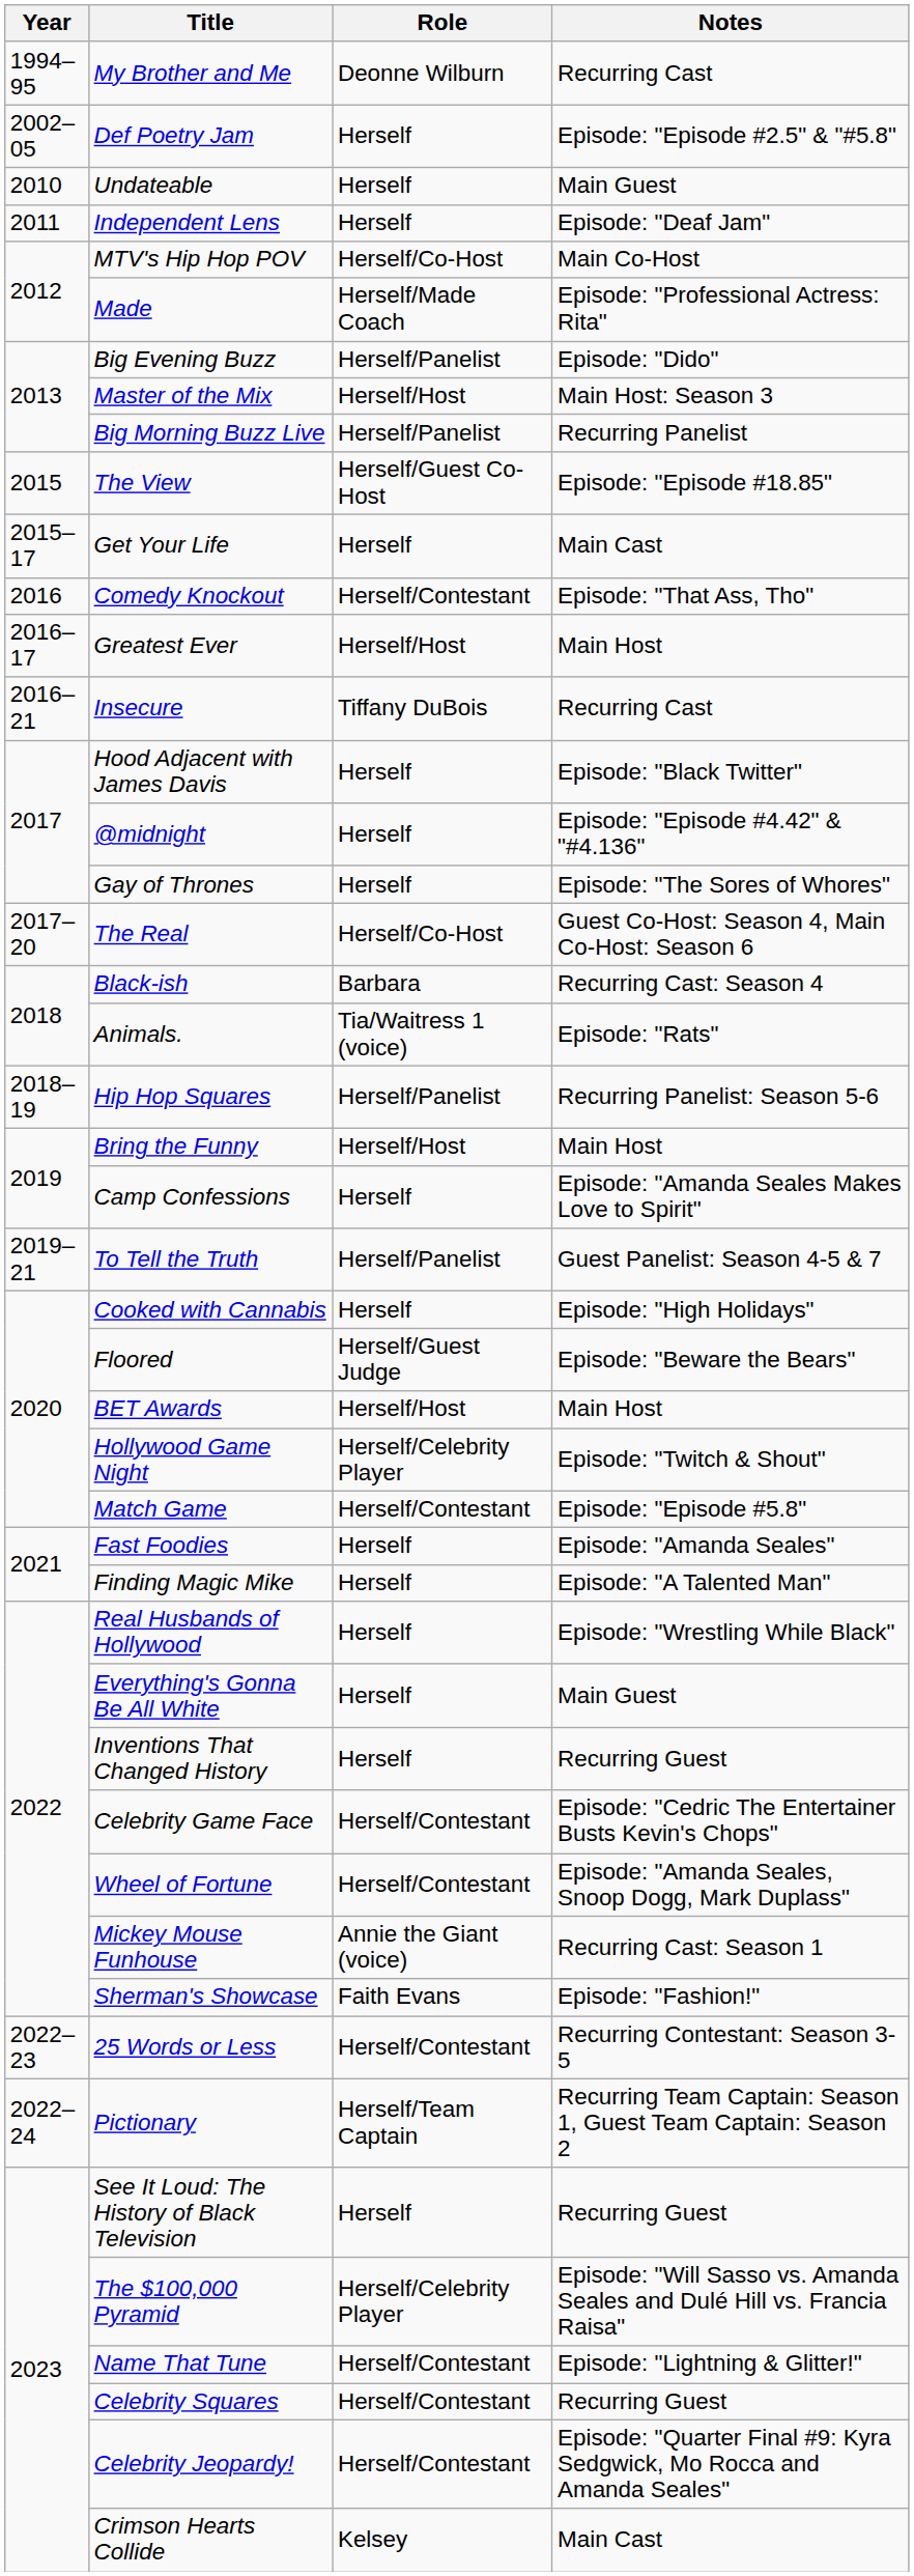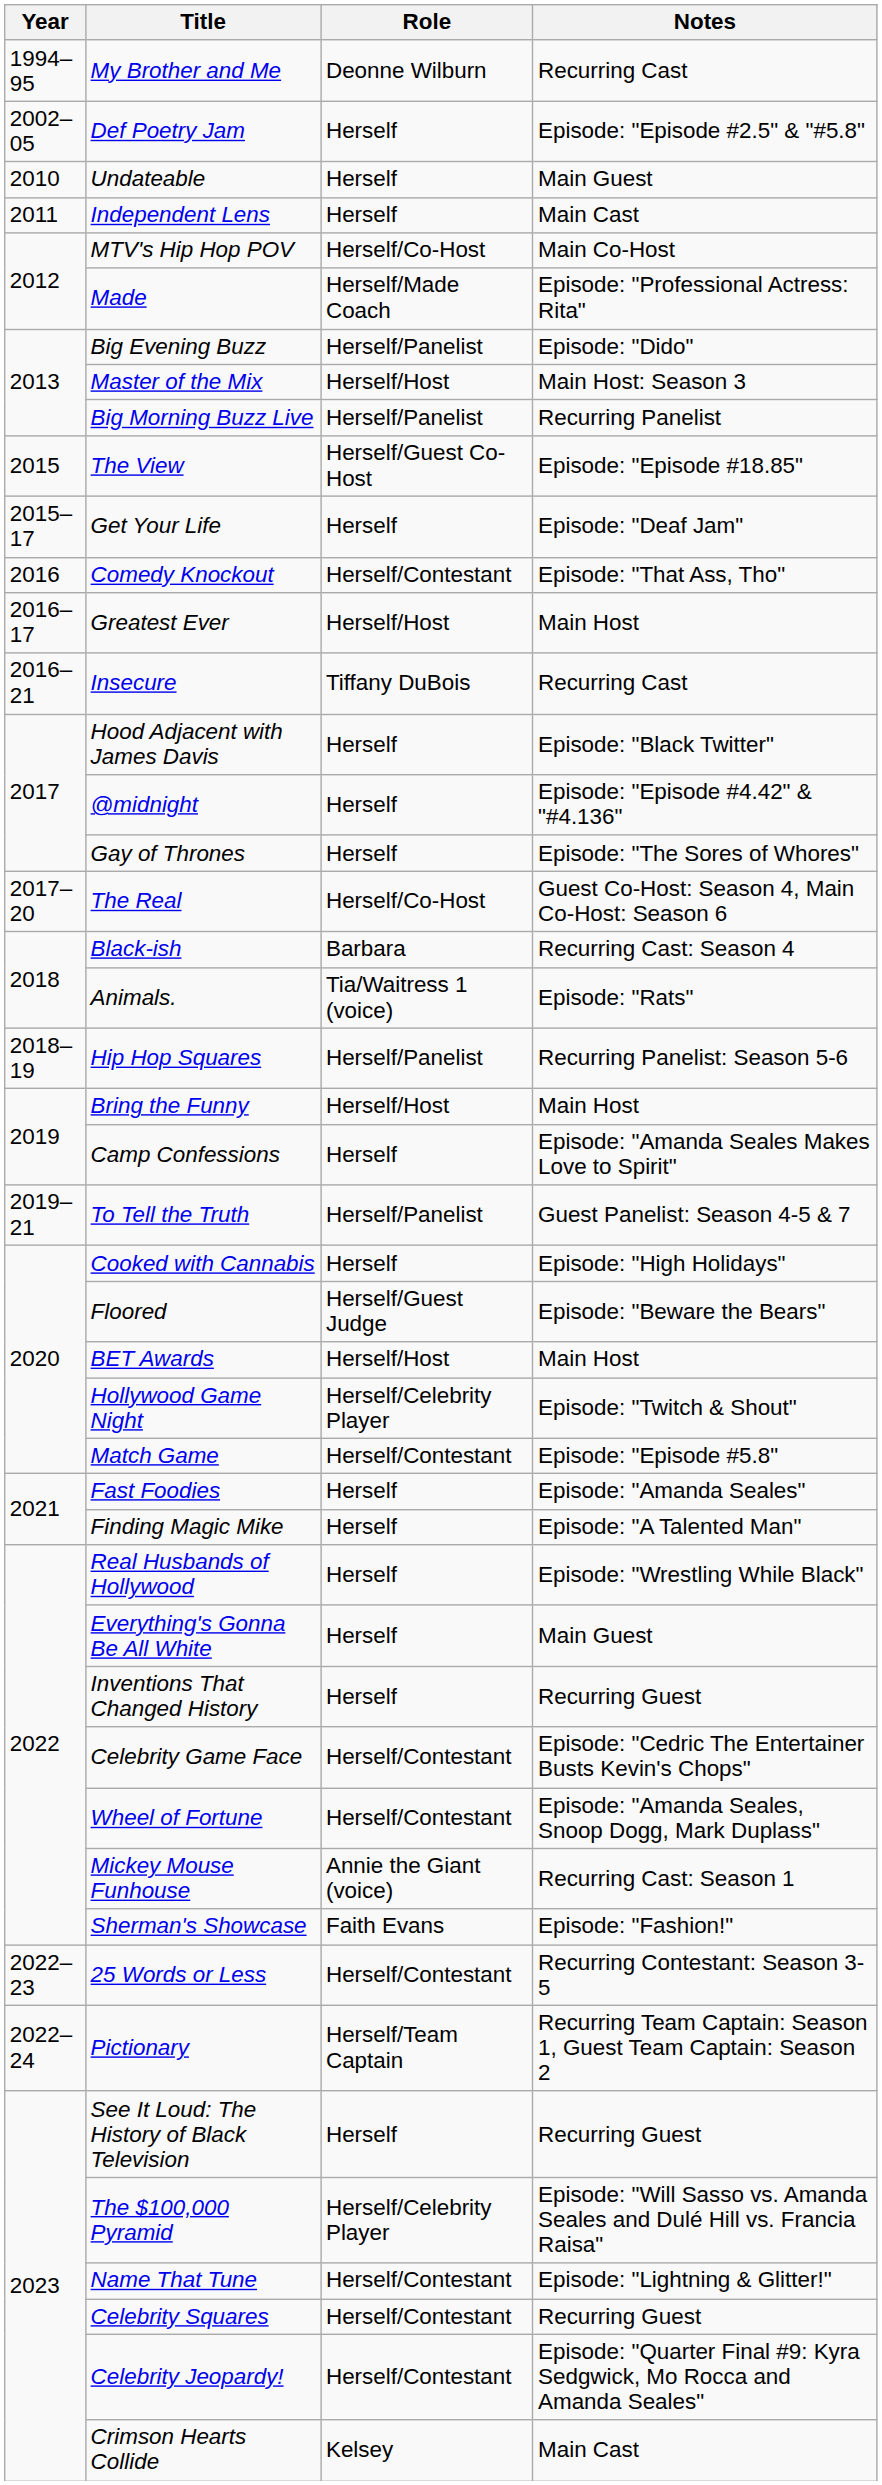 <table class="wikitable plainrowheaders sortable" style="margin-right: 0;">
 <tr>
 <th>Year</th>
 <th>Title</th>
 <th>Role</th>
 <th>Notes</th>
 </tr>
 <tr>
 <td>1994–95</td>
 <td><em><a href='#'>My Brother and Me</a></em></td>
 <td>Deonne Wilburn</td>
 <td>Recurring Cast</td>
 </tr>
 <tr>
 <td>2002–05</td>
 <td><em><a href='#'>Def Poetry Jam</a></em></td>
 <td>Herself</td>
 <td>Episode: "Episode #2.5" & "#5.8"</td>
 </tr>
 <tr>
 <td>2010</td>
 <td><em>Undateable</em></td>
 <td>Herself</td>
 <td>Main Guest</td>
 </tr>
 <tr>
 <td>2011</td>
 <td><em><a href='#'>Independent Lens</a></em></td>
 <td>Herself</td>
-<td>Episode: "Deaf Jam"</td>
+<td>Main Cast</td>
 </tr>
 <tr>
 <td rowspan=2>2012</td>
 <td><em>MTV's Hip Hop POV</em></td>
 <td>Herself/Co-Host</td>
 <td>Main Co-Host</td>
 </tr>
 <tr>
 <td><em><a href='#'>Made</a></em></td>
 <td>Herself/Made Coach</td>
 <td>Episode: "Professional Actress: Rita"</td>
 </tr>
 <tr>
 <td rowspan=3>2013</td>
 <td><em>Big Evening Buzz</em></td>
 <td>Herself/Panelist</td>
 <td>Episode: "Dido"</td>
 </tr>
 <tr>
 <td><em><a href='#'>Master of the Mix</a></em></td>
 <td>Herself/Host</td>
 <td>Main Host: Season 3</td>
 </tr>
 <tr>
 <td><em><a href='#'>Big Morning Buzz Live</a></em></td>
 <td>Herself/Panelist</td>
 <td>Recurring Panelist</td>
 </tr>
 <tr>
 <td>2015</td>
 <td><em><a href='#'>The View</a></em></td>
 <td>Herself/Guest Co-Host</td>
 <td>Episode: "Episode #18.85"</td>
 </tr>
 <tr>
 <td>2015–17</td>
 <td><em>Get Your Life</em></td>
 <td>Herself</td>
-<td>Main Cast</td>
+<td>Episode: "Deaf Jam"</td>
 </tr>
 <tr>
 <td>2016</td>
 <td><em><a href='#'>Comedy Knockout</a></em></td>
 <td>Herself/Contestant</td>
 <td>Episode: "That Ass, Tho"</td>
 </tr>
 <tr>
 <td>2016–17</td>
 <td><em>Greatest Ever</em></td>
 <td>Herself/Host</td>
 <td>Main Host</td>
 </tr>
 <tr>
 <td>2016–21</td>
 <td><em><a href='#'>Insecure</a></em></td>
 <td>Tiffany DuBois</td>
 <td>Recurring Cast</td>
 </tr>
 <tr>
 <td rowspan=3>2017</td>
 <td><em>Hood Adjacent with James Davis</em></td>
 <td>Herself</td>
 <td>Episode: "Black Twitter"</td>
 </tr>
 <tr>
 <td><em><a href='#'>@midnight</a></em></td>
 <td>Herself</td>
 <td>Episode: "Episode #4.42" & "#4.136"</td>
 </tr>
 <tr>
 <td><em>Gay of Thrones</em></td>
 <td>Herself</td>
 <td>Episode: "The Sores of Whores"</td>
 </tr>
 <tr>
 <td>2017–20</td>
 <td><em><a href='#'>The Real</a></em></td>
 <td>Herself/Co-Host</td>
 <td>Guest Co-Host: Season 4, Main Co-Host: Season 6</td>
 </tr>
 <tr>
 <td rowspan=2>2018</td>
 <td><em><a href='#'>Black-ish</a></em></td>
 <td>Barbara</td>
 <td>Recurring Cast: Season 4</td>
 </tr>
 <tr>
 <td><em>Animals.</em></td>
 <td>Tia/Waitress 1 (voice)</td>
 <td>Episode: "Rats"</td>
 </tr>
 <tr>
 <td>2018–19</td>
 <td><em><a href='#'>Hip Hop Squares</a></em></td>
 <td>Herself/Panelist</td>
 <td>Recurring Panelist: Season 5-6</td>
 </tr>
 <tr>
 <td rowspan=2>2019</td>
 <td><em><a href='#'>Bring the Funny</a></em></td>
 <td>Herself/Host</td>
 <td>Main Host</td>
 </tr>
 <tr>
 <td><em>Camp Confessions</em></td>
 <td>Herself</td>
 <td>Episode: "Amanda Seales Makes Love to Spirit"</td>
 </tr>
 <tr>
 <td>2019–21</td>
 <td><em><a href='#'>To Tell the Truth</a></em></td>
 <td>Herself/Panelist</td>
 <td>Guest Panelist: Season 4-5 & 7 </td>
 </tr>
 <tr>
 <td rowspan=5>2020</td>
 <td><em><a href='#'>Cooked with Cannabis</a></em></td>
 <td>Herself</td>
 <td>Episode: "High Holidays"</td>
 </tr>
 <tr>
 <td><em>Floored</em></td>
 <td>Herself/Guest Judge</td>
 <td>Episode: "Beware the Bears"</td>
 </tr>
 <tr>
 <td><em><a href='#'>BET Awards</a></em></td>
 <td>Herself/Host</td>
 <td>Main Host</td>
 </tr>
 <tr>
 <td><em><a href='#'>Hollywood Game Night</a></em></td>
 <td>Herself/Celebrity Player</td>
 <td>Episode: "Twitch & Shout"</td>
 </tr>
 <tr>
 <td><em><a href='#'>Match Game</a></em></td>
 <td>Herself/Contestant</td>
 <td>Episode: "Episode #5.8"</td>
 </tr>
 <tr>
 <td rowspan=2>2021</td>
 <td><em><a href='#'>Fast Foodies</a></em></td>
 <td>Herself</td>
 <td>Episode: "Amanda Seales"</td>
 </tr>
 <tr>
 <td><em>Finding Magic Mike</em></td>
 <td>Herself</td>
 <td>Episode: "A Talented Man"</td>
 </tr>
 <tr>
 <td rowspan=7>2022</td>
 <td><em><a href='#'>Real Husbands of Hollywood</a></em></td>
 <td>Herself</td>
 <td>Episode: "Wrestling While Black"</td>
 </tr>
 <tr>
 <td><em><a href='#'>Everything's Gonna Be All White</a></em></td>
 <td>Herself</td>
 <td>Main Guest</td>
 </tr>
 <tr>
 <td><em>Inventions That Changed History</em></td>
 <td>Herself</td>
 <td>Recurring Guest</td>
 </tr>
 <tr>
 <td><em>Celebrity Game Face</em></td>
 <td>Herself/Contestant</td>
 <td>Episode: "Cedric The Entertainer Busts Kevin's Chops"</td>
 </tr>
 <tr>
 <td><em><a href='#'>Wheel of Fortune</a></em></td>
 <td>Herself/Contestant</td>
 <td>Episode: "Amanda Seales, Snoop Dogg, Mark Duplass"</td>
 </tr>
 <tr>
 <td><em><a href='#'>Mickey Mouse Funhouse</a></em></td>
 <td>Annie the Giant (voice)</td>
 <td>Recurring Cast: Season 1</td>
 </tr>
 <tr>
 <td><em><a href='#'>Sherman's Showcase</a></em></td>
 <td>Faith Evans</td>
 <td>Episode: "Fashion!"</td>
 </tr>
 <tr>
 <td>2022–23</td>
 <td><em><a href='#'>25 Words or Less</a></em></td>
 <td>Herself/Contestant</td>
 <td>Recurring Contestant: Season 3-5</td>
 </tr>
 <tr>
 <td>2022–24</td>
 <td><em><a href='#'>Pictionary</a></em></td>
 <td>Herself/Team Captain</td>
 <td>Recurring Team Captain: Season 1, Guest Team Captain: Season 2</td>
 </tr>
 <tr>
 <td rowspan=6>2023</td>
 <td><em>See It Loud: The History of Black Television</em></td>
 <td>Herself</td>
 <td>Recurring Guest</td>
 </tr>
 <tr>
 <td><em><a href='#'>The $100,000 Pyramid</a></em></td>
 <td>Herself/Celebrity Player</td>
 <td>Episode: "Will Sasso vs. Amanda Seales and Dulé Hill vs. Francia Raisa"</td>
 </tr>
 <tr>
 <td><em><a href='#'>Name That Tune</a></em></td>
 <td>Herself/Contestant</td>
 <td>Episode: "Lightning & Glitter!"</td>
 </tr>
 <tr>
 <td><em><a href='#'>Celebrity Squares</a></em></td>
 <td>Herself/Contestant</td>
 <td>Recurring Guest</td>
 </tr>
 <tr>
 <td><em><a href='#'>Celebrity Jeopardy!</a></em></td>
 <td>Herself/Contestant</td>
 <td>Episode: "Quarter Final #9: Kyra Sedgwick, Mo Rocca and Amanda Seales"</td>
 </tr>
 <tr>
 <td><em>Crimson Hearts Collide</em></td>
 <td>Kelsey</td>
 <td>Main Cast</td>
 </tr>
 </table>
